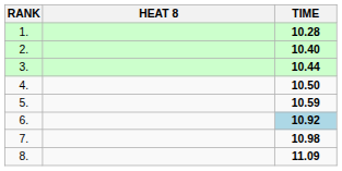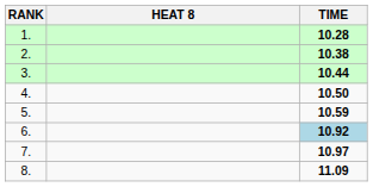 <table class="wikitable" style="border-collapse: collapse; font-size: 90%;">
 <tr>
 <th>RANK</th>
 <th style="width: 20em">HEAT 8</th>
 <th style="width: 5em">TIME</th>
 </tr>
 <tr style="background:#ccffcc;">
 <td align="center">1.</td>
 <td></td>
 <td align="center"><strong>10.28</strong></td>
 </tr>
 <tr style="background:#ccffcc;">
 <td align="center">2.</td>
 <td></td>
-<td align="center"><strong>10.40</strong></td>
+<td align="center"><strong>10.38</strong></td>
 </tr>
 <tr style="background:#ccffcc;">
 <td align="center">3.</td>
 <td></td>
 <td align="center"><strong>10.44</strong></td>
 </tr>
 <tr>
 <td align="center">4.</td>
 <td></td>
 <td align="center"><strong>10.50</strong></td>
 </tr>
 <tr>
 <td align="center">5.</td>
 <td></td>
 <td align="center"><strong>10.59</strong></td>
 </tr>
 <tr>
 <td align="center">6.</td>
 <td></td>
 <td align="center" style="background: lightblue;"><strong>10.92</strong></td>
 </tr>
 <tr>
 <td align="center">7.</td>
 <td></td>
-<td align="center"><strong>10.98</strong></td>
+<td align="center"><strong>10.97</strong></td>
 </tr>
 <tr>
 <td align="center">8.</td>
 <td></td>
 <td align="center"><strong>11.09</strong></td>
 </tr>
 </table>
